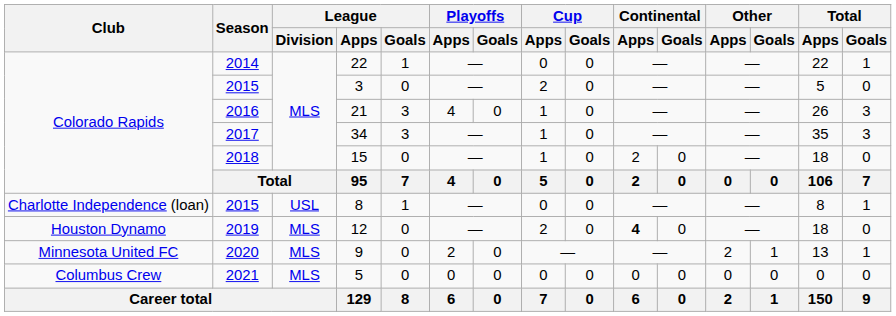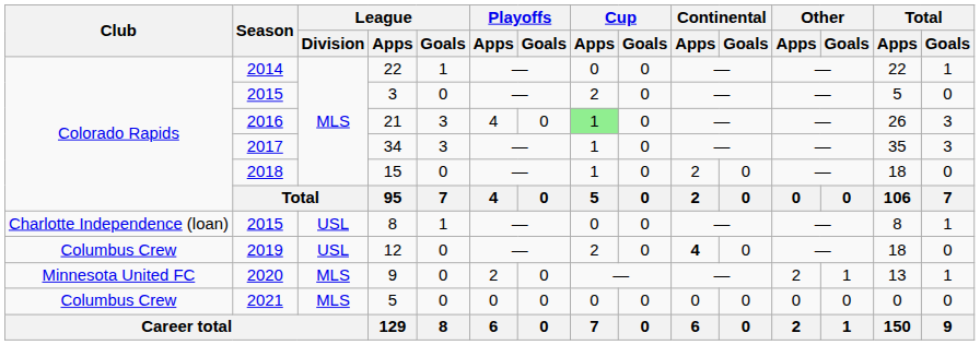 <table class="wikitable" style="text-align: center;">
 <tr>
 <th rowspan=2>Club</th>
 <th rowspan=2>Season</th>
 <th colspan=3>League</th>
 <th colspan=2><a href='#'>Playoffs</a></th>
 <th colspan=2><a href='#'>Cup</a></th>
 <th colspan=2>Continental</th>
 <th colspan="2">Other</th>
 <th colspan=2>Total</th>
 </tr>
 <tr>
 <th>Division</th>
 <th>Apps</th>
 <th>Goals</th>
 <th>Apps</th>
 <th>Goals</th>
 <th>Apps</th>
 <th>Goals</th>
 <th>Apps</th>
 <th>Goals</th>
 <th>Apps</th>
 <th>Goals</th>
 <th>Apps</th>
 <th>Goals</th>
 </tr>
 <tr>
 <td rowspan=6><a href='#'>Colorado Rapids</a></td>
 <td><a href='#'>2014</a></td>
 <td rowspan=5><a href='#'>MLS</a></td>
 <td>22</td>
 <td>1</td>
 <td colspan=2>—</td>
 <td>0</td>
 <td>0</td>
 <td colspan=2>—</td>
 <td colspan="2">—</td>
 <td>22</td>
 <td>1</td>
 </tr>
 <tr>
 <td><a href='#'>2015</a></td>
 <td>3</td>
 <td>0</td>
 <td colspan=2>—</td>
 <td>2</td>
 <td>0</td>
 <td colspan=2>—</td>
 <td colspan="2">—</td>
 <td>5</td>
 <td>0</td>
 </tr>
 <tr>
 <td><a href='#'>2016</a></td>
 <td>21</td>
 <td>3</td>
 <td>4</td>
 <td>0</td>
-<td>1</td>
+<td style="background: lightgreen;">1</td>
 <td>0</td>
 <td colspan=2>—</td>
 <td colspan="2">—</td>
 <td>26</td>
 <td>3</td>
 </tr>
 <tr>
 <td><a href='#'>2017</a></td>
 <td>34</td>
 <td>3</td>
 <td colspan=2>—</td>
 <td>1</td>
 <td>0</td>
 <td colspan=2>—</td>
 <td colspan="2">—</td>
 <td>35</td>
 <td>3</td>
 </tr>
 <tr>
 <td><a href='#'>2018</a></td>
 <td>15</td>
 <td>0</td>
 <td colspan=2>—</td>
 <td>1</td>
 <td>0</td>
 <td>2</td>
 <td>0</td>
 <td colspan="2">—</td>
 <td>18</td>
 <td>0</td>
 </tr>
 <tr>
 <th colspan=2>Total</th>
 <th>95</th>
 <th>7</th>
 <th>4</th>
 <th>0</th>
 <th>5</th>
 <th>0</th>
 <th>2</th>
 <th>0</th>
 <th>0</th>
 <th>0</th>
 <th>106</th>
 <th>7</th>
 </tr>
 <tr>
 <td><a href='#'>Charlotte Independence</a> (loan)</td>
 <td><a href='#'>2015</a></td>
 <td><a href='#'>USL</a></td>
 <td>8</td>
 <td>1</td>
 <td colspan=2>—</td>
 <td>0</td>
 <td>0</td>
 <td colspan=2>—</td>
 <td colspan="2">—</td>
 <td>8</td>
 <td>1</td>
 </tr>
 <tr>
-<td><a href='#'>Houston Dynamo</a></td>
+<td><a href='#'>Columbus Crew</a></td>
 <td><a href='#'>2019</a></td>
-<td><a href='#'>MLS</a></td>
+<td><a href='#'>USL</a></td>
 <td>12</td>
 <td>0</td>
 <td colspan="2">—</td>
 <td>2</td>
 <td>0</td>
 <td><strong>4</strong></td>
 <td>0</td>
 <td colspan="2">—</td>
 <td>18</td>
 <td>0</td>
 </tr>
 <tr>
 <td><a href='#'>Minnesota United FC</a></td>
 <td><a href='#'>2020</a></td>
 <td><a href='#'>MLS</a></td>
 <td>9</td>
 <td>0</td>
 <td>2</td>
 <td>0</td>
 <td colspan="2">—</td>
 <td colspan="2">—</td>
 <td>2</td>
 <td>1</td>
 <td>13</td>
 <td>1</td>
 </tr>
 <tr>
 <td><a href='#'>Columbus Crew</a></td>
 <td><a href='#'>2021</a></td>
 <td><a href='#'>MLS</a></td>
 <td>5</td>
 <td>0</td>
 <td>0</td>
 <td>0</td>
 <td>0</td>
 <td>0</td>
 <td>0</td>
 <td>0</td>
 <td>0</td>
 <td>0</td>
 <td>0</td>
 <td>0</td>
 </tr>
 <tr>
 <th colspan="3">Career total</th>
 <th>129</th>
 <th>8</th>
 <th>6</th>
 <th>0</th>
 <th>7</th>
 <th>0</th>
 <th>6</th>
 <th>0</th>
 <th>2</th>
 <th>1</th>
 <th>150</th>
 <th>9</th>
 </tr>
 </table>
